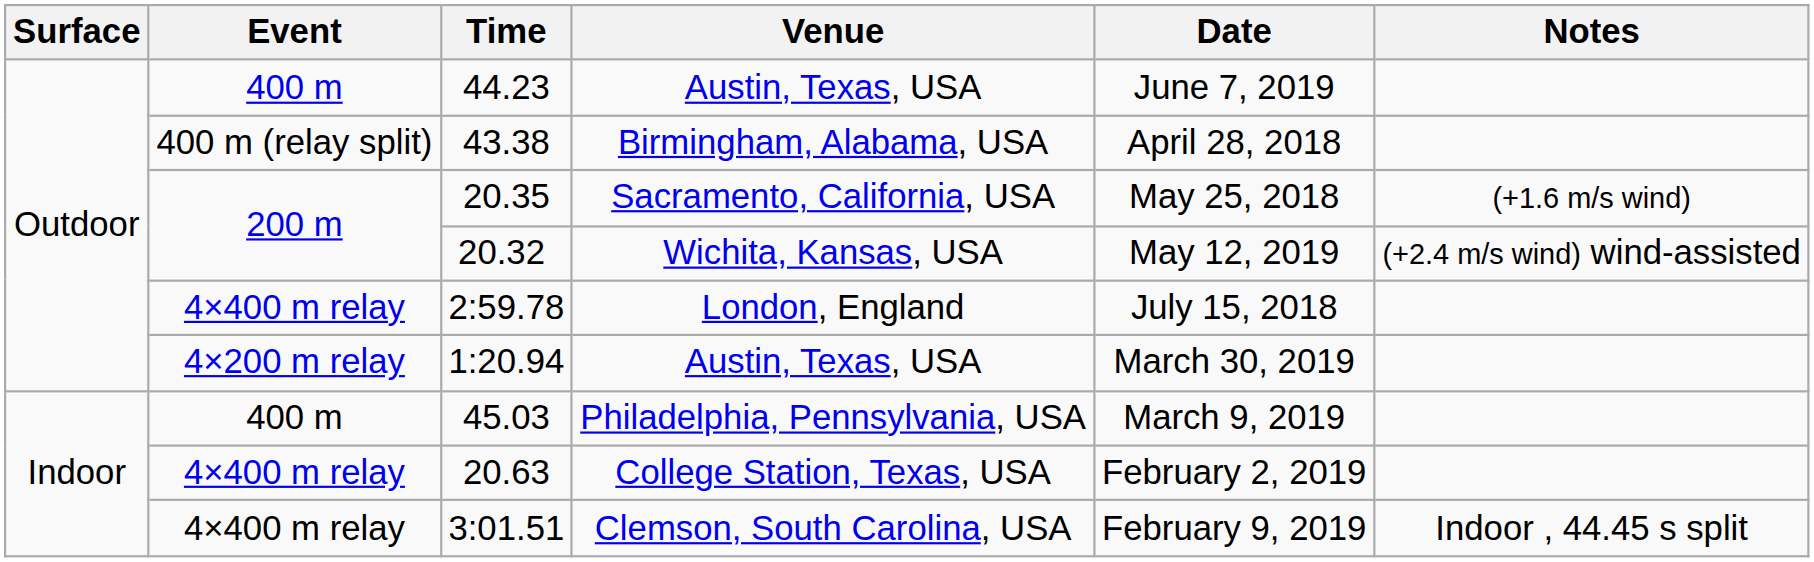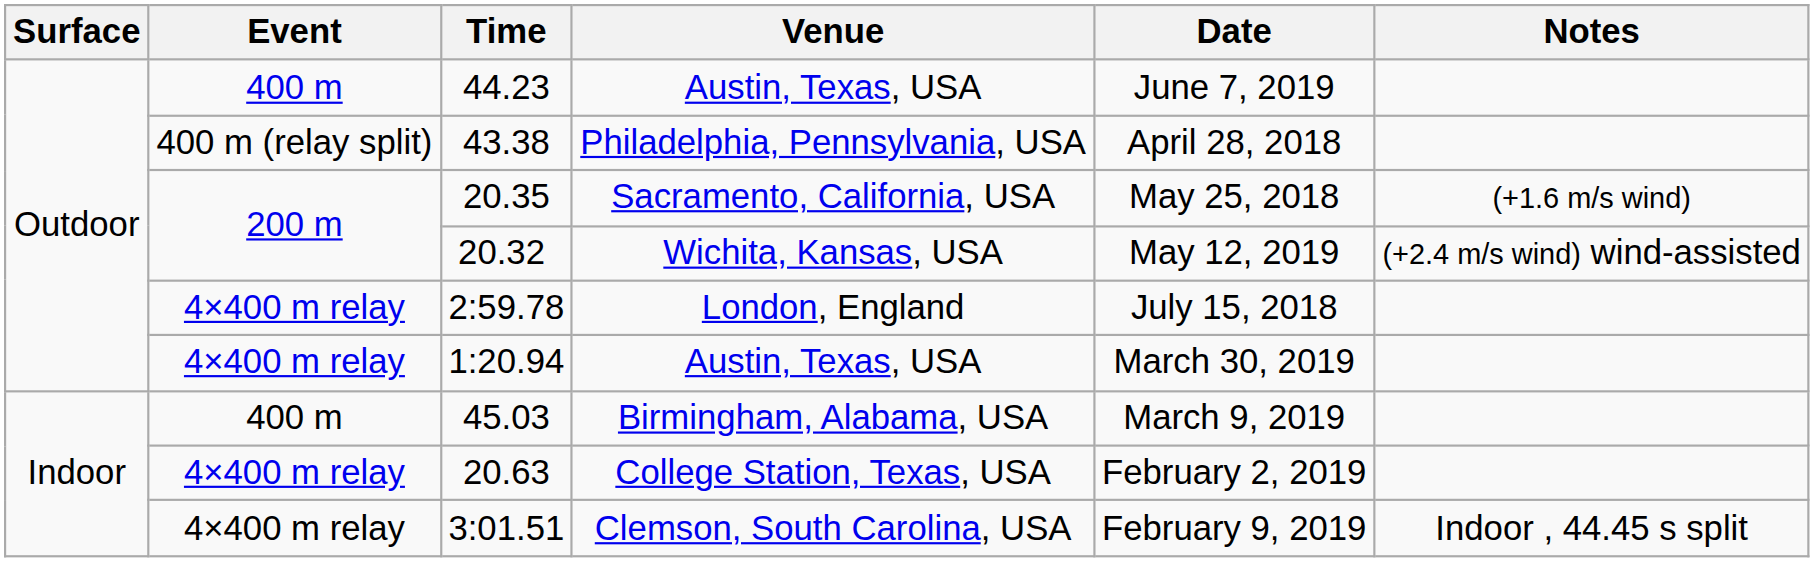 <table class=wikitable style=text-align:center>
 <tr>
 <th>Surface</th>
 <th>Event</th>
 <th>Time</th>
 <th>Venue</th>
 <th>Date</th>
 <th>Notes</th>
 </tr>
 <tr>
 <td rowspan=6>Outdoor</td>
 <td><a href='#'>400&nbsp;m</a></td>
 <td>44.23</td>
 <td><a href='#'>Austin, Texas</a>, USA</td>
 <td>June 7, 2019</td>
 <td></td>
 </tr>
 <tr>
 <td>400 m (relay split)</td>
 <td>43.38</td>
-<td><a href='#'>Birmingham, Alabama</a>, USA</td>
+<td><a href='#'>Philadelphia, Pennsylvania</a>, USA</td>
 <td>April 28, 2018</td>
 <td></td>
 </tr>
 <tr>
 <td rowspan=2><a href='#'>200&nbsp;m</a></td>
 <td>20.35</td>
 <td><a href='#'>Sacramento, California</a>, USA</td>
 <td>May 25, 2018</td>
 <td><small>(+1.6 m/s wind)</small></td>
 </tr>
 <tr>
 <td>20.32 </td>
 <td><a href='#'>Wichita, Kansas</a>, USA</td>
 <td>May 12, 2019</td>
 <td><small>(+2.4 m/s wind)</small> wind-assisted</td>
 </tr>
 <tr>
 <td><a href='#'>4×400&nbsp;m relay</a></td>
 <td>2:59.78</td>
 <td><a href='#'>London</a>, England</td>
 <td>July 15, 2018</td>
 <td></td>
 </tr>
 <tr>
-<td><a href='#'>4×200&nbsp;m relay</a></td>
+<td><a href='#'>4×400&nbsp;m relay</a></td>
 <td>1:20.94</td>
 <td><a href='#'>Austin, Texas</a>, USA</td>
 <td>March 30, 2019</td>
 <td></td>
 </tr>
 <tr>
 <td rowspan=3>Indoor</td>
 <td>400 m</td>
 <td>45.03</td>
-<td><a href='#'>Philadelphia, Pennsylvania</a>, USA</td>
+<td><a href='#'>Birmingham, Alabama</a>, USA</td>
 <td>March 9, 2019</td>
 <td></td>
 </tr>
 <tr>
 <td><a href='#'>4×400&nbsp;m relay</a></td>
 <td>20.63</td>
 <td><a href='#'>College Station, Texas</a>, USA</td>
 <td>February 2, 2019</td>
 <td></td>
 </tr>
 <tr>
 <td>4×400 m relay</td>
 <td>3:01.51</td>
 <td><a href='#'>Clemson, South Carolina</a>, USA</td>
 <td>February 9, 2019</td>
 <td>Indoor , 44.45 s split</td>
 </tr>
 </table>
